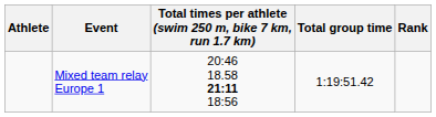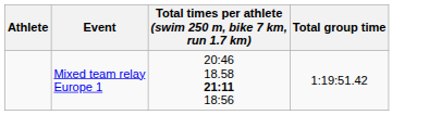 <table class="wikitable" border="1">
 <tr>
 <th>Athlete</th>
 <th>Event</th>
 <th>Total times per athlete <br> <em>(swim 250 m, bike 7 km, <br> run 1.7 km)</em></th>
 <th>Total group time</th>
-<th>Rank</th>
 </tr>
 <tr align=center>
 <td align=left><br><br><strong></strong><br></td>
 <td align=left><a href='#'>Mixed team relay <br> Europe 1</a></td>
 <td>20:46<br>18.58<br><strong>21:11</strong><br>18:56</td>
 <td>1:19:51.42</td>
-<td></td>
 </tr>
 </table>
